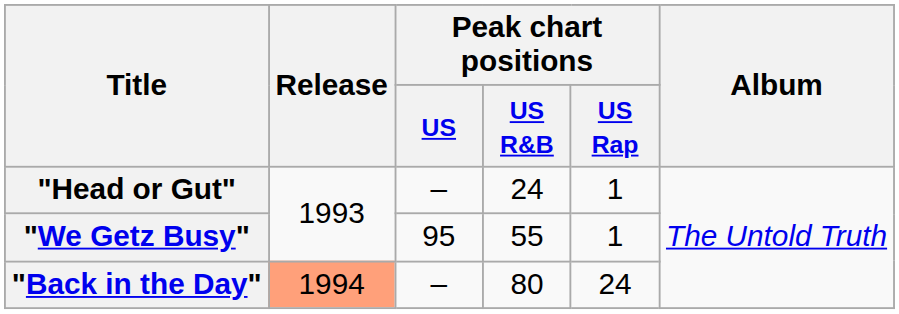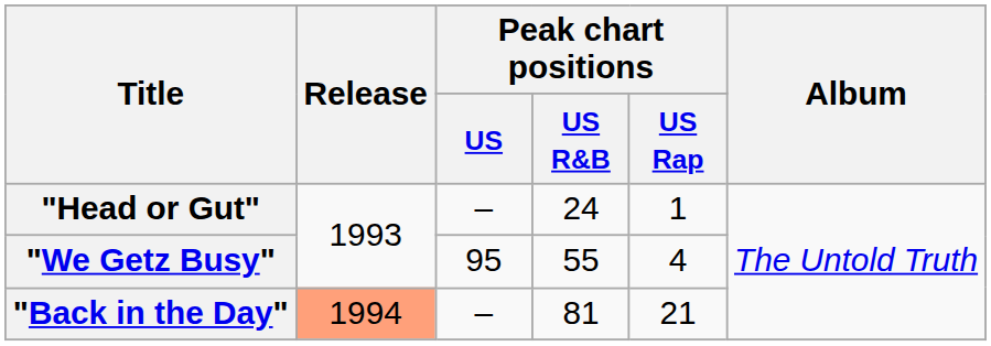 <table class="wikitable plainrowheaders" style="text-align:center;">
 <tr>
 <th rowspan="2">Title</th>
 <th rowspan="2">Release</th>
 <th colspan="3">Peak chart positions</th>
 <th rowspan="2">Album</th>
 </tr>
 <tr>
 <th width="40"><small><a href='#'>US</a></small></th>
 <th width="40"><small><a href='#'>US R&B</a></small></th>
 <th width="40"><small><a href='#'>US Rap</a></small></th>
 </tr>
 <tr>
 <th scope="row">"Head or Gut"</th>
 <td align="center" rowspan="2">1993</td>
 <td align="center">–</td>
 <td align="center">24</td>
 <td align="center">1</td>
 <td align="left" rowspan="3"><em><a href='#'>The Untold Truth</a></em></td>
 </tr>
 <tr>
 <th scope="row">"<a href='#'>We Getz Busy</a>"</th>
 <td align="center">95</td>
 <td align="center">55</td>
-<td align="center">1</td>
+<td align="center">4</td>
 </tr>
 <tr>
 <th scope="row">"<a href='#'>Back in the Day</a>"</th>
 <td align="center" rowspan="1" style="background: lightsalmon;">1994</td>
 <td align="center">–</td>
-<td align="center">80</td>
-<td align="center">24</td>
+<td align="center">81</td>
+<td align="center">21</td>
 </tr>
 </table>
